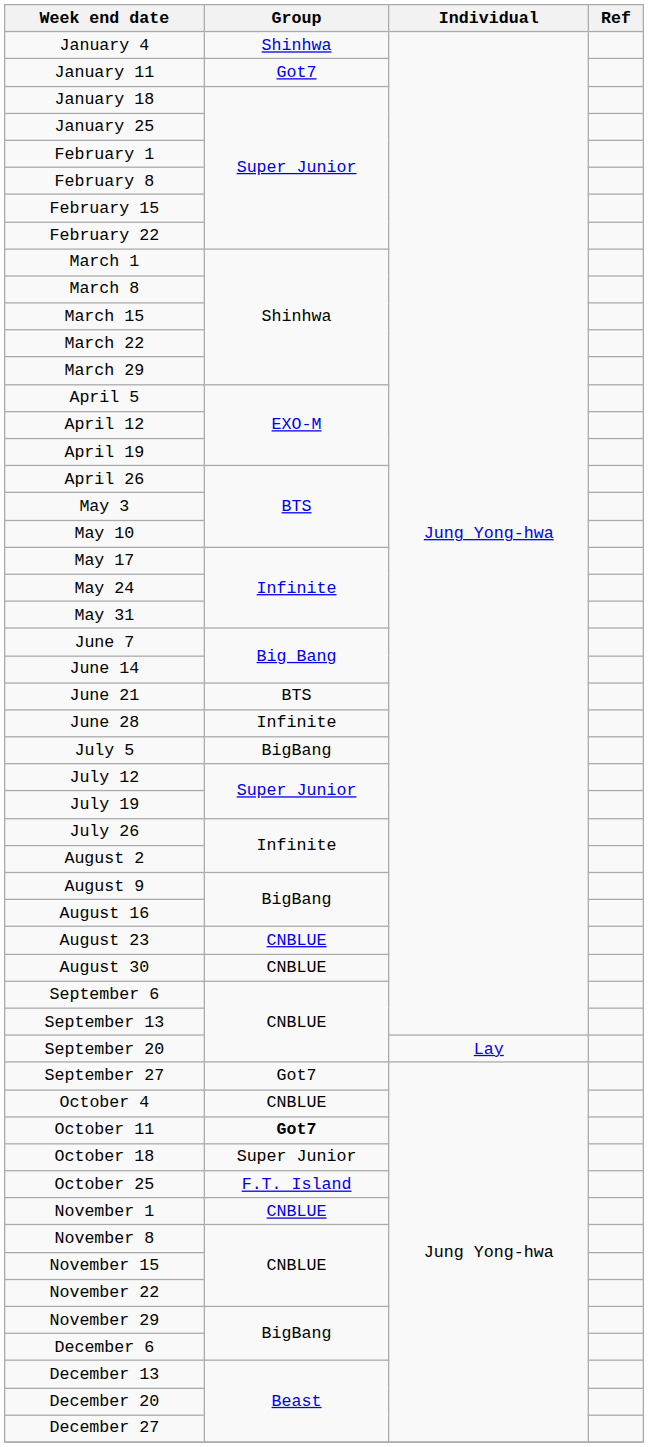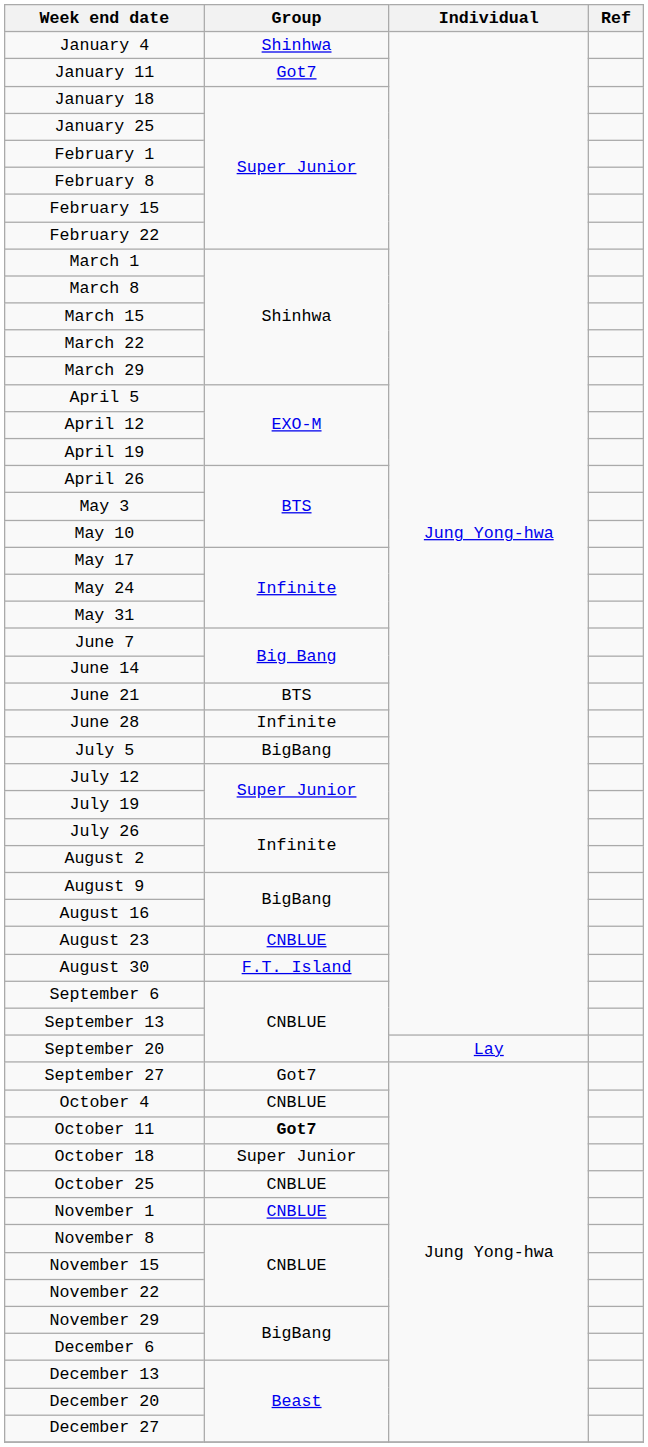 <table class="wikitable" style="text-align:center; width:500px">
 <tr>
 <th>Week end date</th>
 <th>Group</th>
 <th>Individual</th>
 <th>Ref</th>
 </tr>
 <tr>
 <td>January 4</td>
 <td><a href='#'>Shinhwa</a></td>
 <td rowspan="37"><a href='#'>Jung Yong-hwa</a></td>
 <td></td>
 </tr>
 <tr>
 <td>January 11</td>
 <td><a href='#'>Got7</a></td>
 <td></td>
 </tr>
 <tr>
 <td>January 18</td>
 <td rowspan="6"><a href='#'>Super Junior</a></td>
 <td></td>
 </tr>
 <tr>
 <td>January 25</td>
 <td></td>
 </tr>
 <tr>
 <td>February 1</td>
 <td></td>
 </tr>
 <tr>
 <td>February 8</td>
 <td></td>
 </tr>
 <tr>
 <td>February 15</td>
 <td></td>
 </tr>
 <tr>
 <td>February 22</td>
 <td></td>
 </tr>
 <tr>
 <td>March 1</td>
 <td rowspan="5">Shinhwa</td>
 <td></td>
 </tr>
 <tr>
 <td>March 8</td>
 <td></td>
 </tr>
 <tr>
 <td>March  15</td>
 <td></td>
 </tr>
 <tr>
 <td>March 22</td>
 <td></td>
 </tr>
 <tr>
 <td>March 29</td>
 <td></td>
 </tr>
 <tr>
 <td>April 5</td>
 <td rowspan="3"><a href='#'>EXO-M</a></td>
 <td></td>
 </tr>
 <tr>
 <td>April 12</td>
 <td></td>
 </tr>
 <tr>
 <td>April 19</td>
 <td></td>
 </tr>
 <tr>
 <td>April 26</td>
 <td rowspan="3"><a href='#'>BTS</a></td>
 <td></td>
 </tr>
 <tr>
 <td>May 3</td>
 <td></td>
 </tr>
 <tr>
 <td>May 10</td>
 <td></td>
 </tr>
 <tr>
 <td>May 17</td>
 <td rowspan="3"><a href='#'>Infinite</a></td>
 <td></td>
 </tr>
 <tr>
 <td>May 24</td>
 <td></td>
 </tr>
 <tr>
 <td>May 31</td>
 <td></td>
 </tr>
 <tr>
 <td>June 7</td>
 <td rowspan="2"><a href='#'>Big Bang</a></td>
 <td></td>
 </tr>
 <tr>
 <td>June 14</td>
 <td></td>
 </tr>
 <tr>
 <td>June 21</td>
 <td>BTS</td>
 <td></td>
 </tr>
 <tr>
 <td>June 28</td>
 <td>Infinite</td>
 <td></td>
 </tr>
 <tr>
 <td>July 5</td>
 <td>BigBang</td>
 <td></td>
 </tr>
 <tr>
 <td>July 12</td>
 <td rowspan="2"><a href='#'>Super Junior</a></td>
 <td></td>
 </tr>
 <tr>
 <td>July 19</td>
 <td></td>
 </tr>
 <tr>
 <td>July 26</td>
 <td rowspan="2">Infinite</td>
 <td></td>
 </tr>
 <tr>
 <td>August 2</td>
 <td></td>
 </tr>
 <tr>
 <td>August 9</td>
 <td rowspan="2">BigBang</td>
 <td></td>
 </tr>
 <tr>
 <td>August 16</td>
 <td></td>
 </tr>
 <tr>
 <td>August 23</td>
 <td><a href='#'>CNBLUE</a></td>
 <td></td>
 </tr>
 <tr>
 <td>August 30</td>
-<td>CNBLUE</td>
+<td><a href='#'>F.T. Island</a></td>
 <td></td>
 </tr>
 <tr>
 <td>September 6</td>
 <td rowspan="3">CNBLUE</td>
 <td></td>
 </tr>
 <tr>
 <td>September 13</td>
 <td></td>
 </tr>
 <tr>
 <td>September 20</td>
 <td><a href='#'>Lay</a></td>
 <td></td>
 </tr>
 <tr>
 <td>September 27</td>
 <td>Got7</td>
 <td rowspan="14">Jung Yong-hwa</td>
 <td></td>
 </tr>
 <tr>
 <td>October 4</td>
 <td>CNBLUE</td>
 <td></td>
 </tr>
 <tr>
 <td>October 11</td>
 <td><strong>Got7</strong></td>
 <td></td>
 </tr>
 <tr>
 <td>October 18</td>
 <td>Super Junior</td>
 <td></td>
 </tr>
 <tr>
 <td>October 25</td>
-<td><a href='#'>F.T. Island</a></td>
+<td>CNBLUE</td>
 <td></td>
 </tr>
 <tr>
 <td>November 1</td>
 <td><a href='#'>CNBLUE</a></td>
 <td></td>
 </tr>
 <tr>
 <td>November 8</td>
 <td rowspan="3">CNBLUE</td>
 <td></td>
 </tr>
 <tr>
 <td>November 15</td>
 <td></td>
 </tr>
 <tr>
 <td>November 22</td>
 <td></td>
 </tr>
 <tr>
 <td>November 29</td>
 <td rowspan="2">BigBang</td>
 <td></td>
 </tr>
 <tr>
 <td>December 6</td>
 <td></td>
 </tr>
 <tr>
 <td>December 13</td>
 <td rowspan="3"><a href='#'>Beast</a></td>
 <td></td>
 </tr>
 <tr>
 <td>December 20</td>
 <td></td>
 </tr>
 <tr>
 <td>December 27</td>
 <td></td>
 </tr>
 <tr>
 </tr>
 </table>
